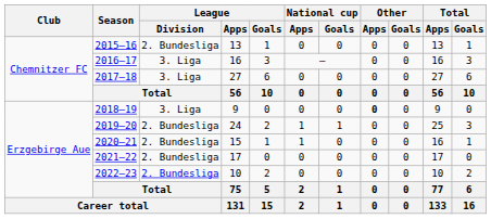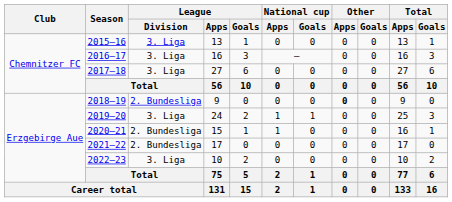 <table class="wikitable" style="text-align:center">
 <tr>
 <th rowspan="2">Club</th>
 <th rowspan="2">Season</th>
 <th colspan="3">League</th>
 <th colspan="2">National cup</th>
 <th colspan="2">Other</th>
 <th colspan="2">Total</th>
 </tr>
 <tr>
 <th>Division</th>
 <th>Apps</th>
 <th>Goals</th>
 <th>Apps</th>
 <th>Goals</th>
 <th>Apps</th>
 <th>Goals</th>
 <th>Apps</th>
 <th>Goals</th>
 </tr>
 <tr>
 <td rowspan="4"><a href='#'>Chemnitzer FC</a></td>
 <td><a href='#'>2015–16</a></td>
-<td>2. Bundesliga</td>
+<td><a href='#'>3. Liga</a></td>
 <td>13</td>
 <td>1</td>
 <td>0</td>
 <td>0</td>
 <td>0</td>
 <td>0</td>
 <td>13</td>
 <td>1</td>
 </tr>
 <tr>
 <td><a href='#'>2016–17</a></td>
 <td>3. Liga</td>
 <td>16</td>
 <td>3</td>
 <td colspan="2">—</td>
 <td>0</td>
 <td>0</td>
 <td>16</td>
 <td>3</td>
 </tr>
 <tr>
 <td><a href='#'>2017–18</a></td>
 <td>3. Liga</td>
 <td>27</td>
 <td>6</td>
 <td>0</td>
 <td>0</td>
 <td>0</td>
 <td>0</td>
 <td>27</td>
 <td>6</td>
 </tr>
 <tr>
 <th colspan="2">Total</th>
 <th>56</th>
 <th>10</th>
 <th>0</th>
 <th>0</th>
 <th>0</th>
 <th>0</th>
 <th>56</th>
 <th>10</th>
 </tr>
 <tr>
 <td rowspan="6"><a href='#'>Erzgebirge Aue</a></td>
 <td><a href='#'>2018–19</a></td>
-<td>3. Liga</td>
+<td><a href='#'>2. Bundesliga</a></td>
 <td>9</td>
 <td>0</td>
 <td>0</td>
 <td>0</td>
 <td><strong>0</strong></td>
 <td>0</td>
 <td>9</td>
 <td>0</td>
 </tr>
 <tr>
 <td><a href='#'>2019–20</a></td>
-<td>2. Bundesliga</td>
+<td>3. Liga</td>
 <td>24</td>
 <td>2</td>
 <td>1</td>
 <td>1</td>
 <td>0</td>
 <td>0</td>
 <td>25</td>
 <td>3</td>
 </tr>
 <tr>
 <td><a href='#'>2020–21</a></td>
 <td>2. Bundesliga</td>
 <td>15</td>
 <td>1</td>
 <td>1</td>
 <td>0</td>
 <td>0</td>
 <td>0</td>
 <td>16</td>
 <td>1</td>
 </tr>
 <tr>
 <td><a href='#'>2021–22</a></td>
 <td>2. Bundesliga</td>
 <td>17</td>
 <td>0</td>
 <td>0</td>
 <td>0</td>
 <td>0</td>
 <td>0</td>
 <td>17</td>
 <td>0</td>
 </tr>
 <tr>
 <td><a href='#'>2022–23</a></td>
-<td><a href='#'>2. Bundesliga</a></td>
+<td>3. Liga</td>
 <td>10</td>
 <td>2</td>
 <td>0</td>
 <td>0</td>
 <td>0</td>
 <td>0</td>
 <td>10</td>
 <td>2</td>
 </tr>
 <tr>
 <th colspan="2">Total</th>
 <th>75</th>
 <th>5</th>
 <th>2</th>
 <th>1</th>
 <th>0</th>
 <th>0</th>
 <th>77</th>
 <th>6</th>
 </tr>
 <tr>
 <th colspan="3">Career total</th>
 <th>131</th>
 <th>15</th>
 <th>2</th>
 <th>1</th>
 <th>0</th>
 <th>0</th>
 <th>133</th>
 <th>16</th>
 </tr>
 </table>
